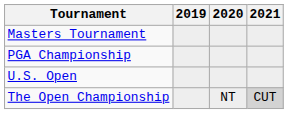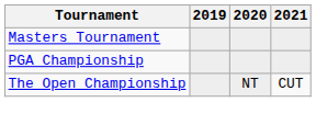 <table class="wikitable" style="font-size:95%;text-align:center;">
 <tr>
 <th>Tournament</th>
 <th>2019</th>
 <th>2020</th>
 <th>2021</th>
 </tr>
 <tr>
 <td align=left><a href='#'>Masters Tournament</a></td>
 <td style="background:#eeeeee;"></td>
 <td style="background:#eeeeee;"></td>
 <td style="background:#eeeeee;"></td>
 </tr>
 <tr>
 <td align=left><a href='#'>PGA Championship</a></td>
 <td style="background:#eeeeee;"></td>
 <td style="background:#eeeeee;"></td>
 <td style="background:#eeeeee;"></td>
 </tr>
 <tr>
-<td align=left><a href='#'>U.S. Open</a></td>
-<td style="background:#eeeeee;"></td>
-<td style="background:#eeeeee;"></td>
-<td style="background:#eeeeee;"></td>
-</tr>
-<tr>
 <td align=left><a href='#'>The Open Championship</a></td>
 <td style="background:#eeeeee;"></td>
 <td style="background:#eeeeee;">NT</td>
-<td style="background: lightgrey;">CUT</td>
+<td>CUT</td>
 </tr>
 </table>
